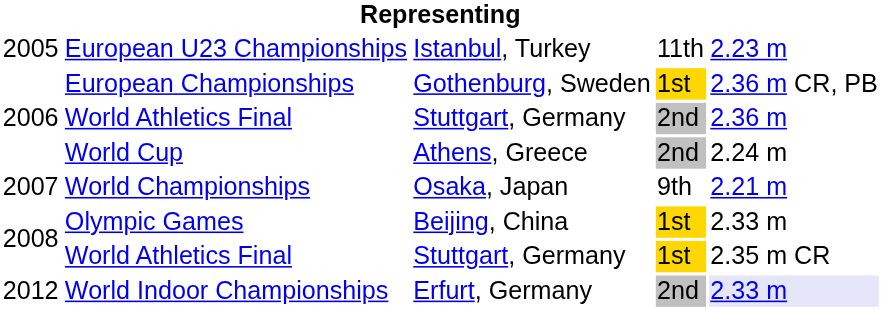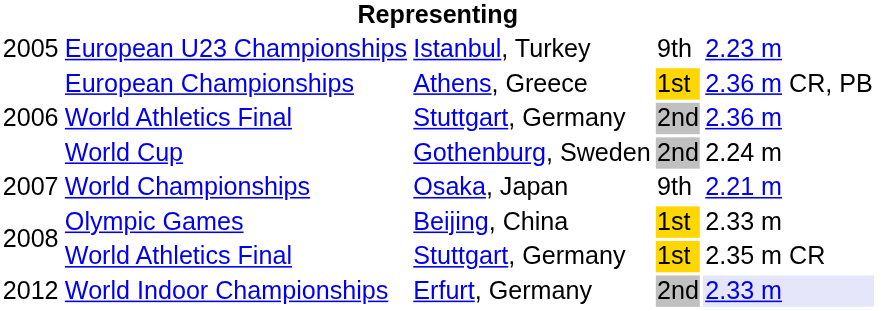 <table>
 <tr>
 <th colspan="6">Representing </th>
 </tr>
 <tr>
 <td>2005</td>
 <td><a href='#'>European U23 Championships</a></td>
 <td><a href='#'>Istanbul</a>, Turkey</td>
-<td>11th</td>
+<td>9th</td>
 <td><a href='#'>2.23 m</a></td>
 </tr>
 <tr>
 <td rowspan=3>2006</td>
 <td><a href='#'>European Championships</a></td>
-<td><a href='#'>Gothenburg</a>, Sweden</td>
+<td><a href='#'>Athens</a>, Greece</td>
 <td bgcolor="gold">1st</td>
 <td><a href='#'>2.36 m</a> CR, PB</td>
 </tr>
 <tr>
 <td><a href='#'>World Athletics Final</a></td>
 <td><a href='#'>Stuttgart</a>, Germany</td>
 <td bgcolor="silver">2nd</td>
 <td><a href='#'>2.36 m</a></td>
 </tr>
 <tr>
 <td><a href='#'>World Cup</a></td>
-<td><a href='#'>Athens</a>, Greece</td>
+<td><a href='#'>Gothenburg</a>, Sweden</td>
 <td bgcolor="silver">2nd</td>
 <td>2.24 m</td>
 </tr>
 <tr>
 <td>2007</td>
 <td><a href='#'>World Championships</a></td>
 <td><a href='#'>Osaka</a>, Japan</td>
 <td>9th</td>
 <td><a href='#'>2.21 m</a></td>
 </tr>
 <tr>
 <td rowspan=2>2008</td>
 <td><a href='#'>Olympic Games</a></td>
 <td><a href='#'>Beijing</a>, China</td>
 <td bgcolor="gold">1st</td>
 <td>2.33 m</td>
 </tr>
 <tr>
 <td><a href='#'>World Athletics Final</a></td>
 <td><a href='#'>Stuttgart</a>, Germany</td>
 <td bgcolor="gold">1st</td>
 <td>2.35 m CR</td>
 </tr>
 <tr>
 <td>2012</td>
 <td><a href='#'>World Indoor Championships</a></td>
 <td><a href='#'>Erfurt</a>, Germany</td>
 <td bgcolor="silver">2nd</td>
 <td style="background: lavender;"><a href='#'>2.33 m</a></td>
 </tr>
 </table>
